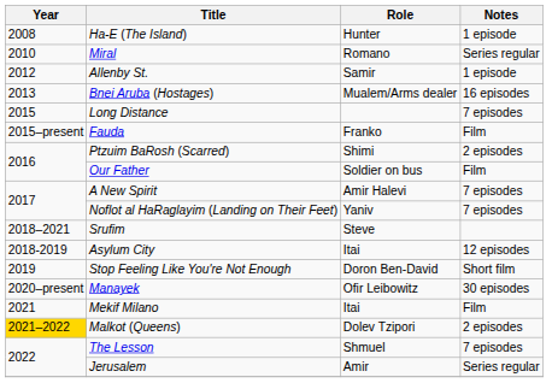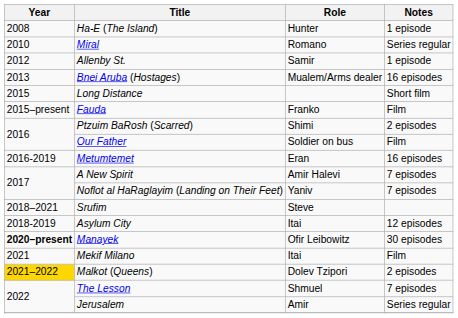 <table class="wikitable sortable">
 <tr>
 <th>Year</th>
 <th>Title</th>
 <th>Role</th>
 <th>Notes</th>
 </tr>
 <tr>
 <td>2008</td>
 <td><em>Ha-E</em> (<em>The Island</em>)</td>
 <td>Hunter</td>
 <td>1 episode</td>
 </tr>
 <tr>
 <td>2010</td>
 <td><em><a href='#'>Miral</a></em></td>
 <td>Romano</td>
 <td>Series regular</td>
 </tr>
 <tr>
 <td>2012</td>
 <td><em>Allenby St.</em></td>
 <td>Samir</td>
 <td>1 episode</td>
 </tr>
 <tr>
 <td>2013</td>
 <td><em><a href='#'>Bnei Aruba</a></em> (<em>Hostages</em>)</td>
 <td>Mualem/Arms dealer</td>
 <td>16 episodes</td>
 </tr>
 <tr>
 <td>2015</td>
 <td><em>Long Distance</em></td>
 <td></td>
-<td>7 episodes</td>
+<td>Short film</td>
 </tr>
 <tr>
 <td>2015–present</td>
 <td><em><a href='#'>Fauda</a></em></td>
 <td>Franko</td>
 <td>Film</td>
 </tr>
 <tr>
 <td rowspan=2>2016</td>
 <td><em>Ptzuim BaRosh</em> (<em>Scarred</em>)</td>
 <td>Shimi</td>
 <td>2 episodes</td>
 </tr>
 <tr>
 <td><em><a href='#'>Our Father</a></em></td>
 <td>Soldier on bus</td>
 <td>Film</td>
+</tr>
+<tr>
+<td>2016-2019</td>
+<td><em><a href='#'>Metumtemet</a></em></td>
+<td>Eran</td>
+<td>16 episodes</td>
 </tr>
 <tr>
 <td rowspan=2>2017</td>
 <td><em>A New Spirit</em></td>
 <td>Amir Halevi</td>
 <td>7 episodes</td>
 </tr>
 <tr>
 <td><em>Noflot al HaRaglayim</em> (<em>Landing on Their Feet</em>)</td>
 <td>Yaniv</td>
 <td>7 episodes</td>
 </tr>
 <tr>
 <td>2018–2021</td>
 <td><em>Srufim</em></td>
 <td>Steve</td>
 <td></td>
 </tr>
 <tr>
 <td>2018-2019</td>
 <td><em>Asylum City</em></td>
 <td>Itai</td>
 <td>12 episodes</td>
 </tr>
 <tr>
-<td>2019</td>
-<td><em>Stop Feeling Like You're Not Enough</em></td>
-<td>Doron Ben-David</td>
-<td>Short film</td>
-</tr>
-<tr>
-<td>2020–present</td>
+<td><strong>2020–present</strong></td>
 <td><em><a href='#'>Manayek</a></em></td>
 <td>Ofir Leibowitz</td>
 <td>30 episodes</td>
 </tr>
 <tr>
 <td>2021</td>
 <td><em>Mekif Milano</em></td>
 <td>Itai</td>
 <td>Film</td>
 </tr>
 <tr>
 <td style="background: gold;">2021–2022</td>
 <td><em>Malkot</em> (<em>Queens</em>)</td>
 <td>Dolev Tzipori</td>
 <td>2 episodes</td>
 </tr>
 <tr>
 <td rowspan=2>2022</td>
 <td><em><a href='#'>The Lesson</a></em></td>
 <td>Shmuel</td>
 <td>7 episodes</td>
 </tr>
 <tr>
 <td><em>Jerusalem</em></td>
 <td>Amir</td>
 <td>Series regular</td>
 </tr>
 <tr>
 </tr>
 </table>
